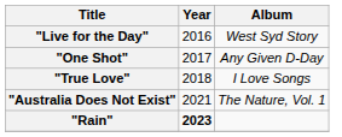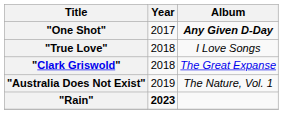 <table class="wikitable plainrowheaders" style=text-align:center;>
 <tr>
 <th scope="col">Title</th>
 <th scope="col">Year</th>
 <th scope="col">Album</th>
 </tr>
 <tr>
-<th scope="row">"Live for the Day"<br></th>
-<td>2016</td>
-<td><em>West Syd Story</em></td>
-</tr>
-<tr>
 <th scope="row">"One Shot"<br></th>
 <td>2017</td>
-<td><em>Any Given D-Day</em></td>
+<td><strong><em>Any Given D-Day</em></strong></td>
 </tr>
 <tr>
 <th scope="row">"True Love"<br></th>
 <td>2018</td>
 <td><em>I Love Songs</em></td>
 </tr>
 <tr>
+<th scope="row">"<a href='#'>Clark Griswold</a>"<br></th>
+<td>2018</td>
+<td><em><a href='#'>The Great Expanse</a></em></td>
+</tr>
+<tr>
 <th scope="row">"Australia Does Not Exist"<br></th>
-<td>2021</td>
+<td>2019</td>
 <td><em>The Nature, Vol. 1</em></td>
 </tr>
 <tr>
 <th scope="row">"Rain"<br></th>
 <td><strong>2023</strong></td>
 <td></td>
 </tr>
 <tr>
 </tr>
 </table>
